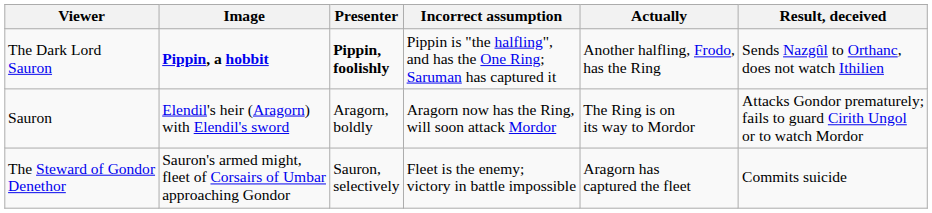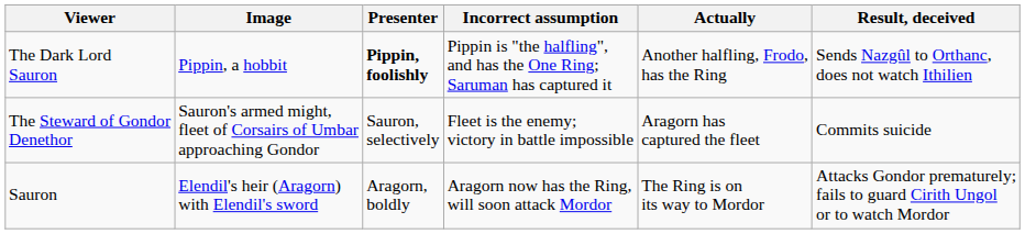 <table class="wikitable" style="margin:1em auto;">
 <tr>
 <th>Viewer</th>
 <th>Image</th>
 <th>Presenter</th>
 <th>Incorrect assumption</th>
 <th>Actually</th>
 <th>Result, deceived</th>
 </tr>
 <tr>
 <td>The Dark Lord<br><a href='#'>Sauron</a></td>
-<td><strong><a href='#'>Pippin</a>, a <a href='#'>hobbit</a></strong></td>
+<td><a href='#'>Pippin</a>, a <a href='#'>hobbit</a></td>
 <td><strong>Pippin,<br>foolishly</strong></td>
 <td>Pippin is "the <a href='#'>halfling</a>",<br>and has the <a href='#'>One Ring</a>;<br><a href='#'>Saruman</a> has captured it</td>
 <td>Another halfling, <a href='#'>Frodo</a>,<br>has the Ring</td>
 <td>Sends <a href='#'>Nazgûl</a> to <a href='#'>Orthanc</a>,<br>does not watch <a href='#'>Ithilien</a></td>
+</tr>
+<tr>
+<td>The <a href='#'>Steward of Gondor</a><br><a href='#'>Denethor</a></td>
+<td>Sauron's armed might,<br>fleet of <a href='#'>Corsairs of Umbar</a><br>approaching Gondor</td>
+<td>Sauron,<br>selectively</td>
+<td>Fleet is the enemy;<br>victory in battle impossible</td>
+<td>Aragorn has<br>captured the fleet</td>
+<td>Commits suicide</td>
 </tr>
 <tr>
 <td>Sauron</td>
 <td><a href='#'>Elendil</a>'s heir (<a href='#'>Aragorn</a>)<br>with <a href='#'>Elendil's sword</a></td>
 <td>Aragorn,<br>boldly</td>
 <td>Aragorn now has the Ring,<br>will soon attack <a href='#'>Mordor</a></td>
 <td>The Ring is on<br>its way to Mordor</td>
 <td>Attacks Gondor prematurely;<br>fails to guard <a href='#'>Cirith Ungol</a><br> or to watch Mordor</td>
 </tr>
-<tr>
-<td>The <a href='#'>Steward of Gondor</a><br><a href='#'>Denethor</a></td>
-<td>Sauron's armed might,<br>fleet of <a href='#'>Corsairs of Umbar</a><br>approaching Gondor</td>
-<td>Sauron,<br>selectively</td>
-<td>Fleet is the enemy;<br>victory in battle impossible</td>
-<td>Aragorn has<br>captured the fleet</td>
-<td>Commits suicide</td>
-</tr>
 </table>
